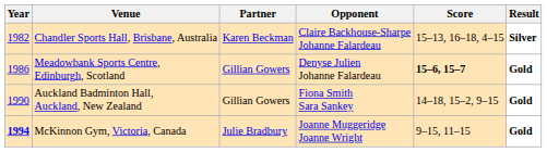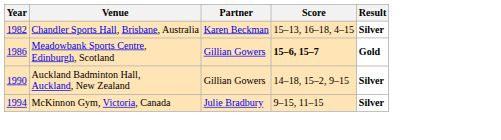 <table class="sortable wikitable" style="font-size: 90%;">
 <tr>
 <th>Year</th>
 <th>Venue</th>
 <th>Partner</th>
-<th>Opponent</th>
 <th>Score</th>
 <th>Result</th>
 </tr>
 <tr style="background:#FFE4B5">
 <td align="center"><a href='#'>1982</a></td>
 <td align="left"><a href='#'>Chandler Sports Hall</a>, <a href='#'>Brisbane</a>, Australia</td>
 <td align="left"> <a href='#'>Karen Beckman</a></td>
-<td align="left"> <a href='#'>Claire Backhouse-Sharpe</a><br> <a href='#'>Johanne Falardeau</a></td>
 <td align="left">15–13, 16–18, 4–15</td>
 <td style="text-align:left; background:white"> <strong>Silver</strong></td>
 </tr>
 <tr style="background:#FFE4B5">
 <td align="center"><a href='#'>1986</a></td>
 <td align="left"><a href='#'>Meadowbank Sports Centre</a>,<br><a href='#'>Edinburgh</a>, Scotland</td>
 <td align="left"> <a href='#'>Gillian Gowers</a></td>
-<td align="left"> <a href='#'>Denyse Julien</a><br> Johanne Falardeau</td>
 <td align="left"><strong>15–6, 15–7</strong></td>
 <td style="text-align:left; background:white"> <strong>Gold</strong></td>
 </tr>
 <tr style="background:#FFE4B5">
 <td align="center"><a href='#'>1990</a></td>
 <td align="left">Auckland Badminton Hall,<br><a href='#'>Auckland</a>, New Zealand</td>
 <td align="left"> Gillian Gowers</td>
-<td align="left"> <a href='#'>Fiona Smith</a><br> <a href='#'>Sara Sankey</a></td>
 <td align="left">14–18, 15–2, 9–15</td>
-<td style="text-align:left; background:white"> <strong>Gold</strong></td>
+<td style="text-align:left; background:white"> <strong>Silver</strong></td>
 </tr>
 <tr style="background:#FFE4B5">
-<td align="center"><strong><a href='#'>1994</a></strong></td>
+<td align="center"><a href='#'>1994</a></td>
 <td align="left">McKinnon Gym, <a href='#'>Victoria</a>, Canada</td>
 <td align="left"> <a href='#'>Julie Bradbury</a></td>
-<td align="left"> <a href='#'>Joanne Muggeridge</a><br> <a href='#'>Joanne Wright</a></td>
 <td align="left">9–15, 11–15</td>
-<td style="text-align:left; background:white"> <strong>Gold</strong></td>
+<td style="text-align:left; background:white"> <strong>Silver</strong></td>
 </tr>
 </table>
